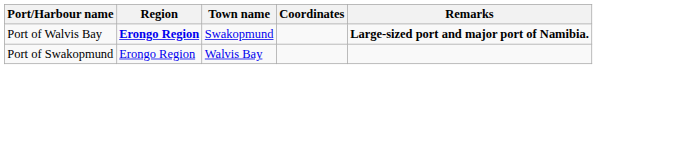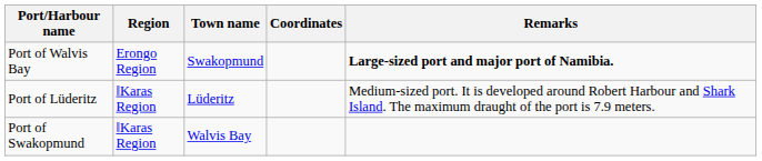 <table class="wikitable sortable">
 <tr>
 <th>Port/Harbour name</th>
 <th>Region</th>
 <th>Town name</th>
 <th>Coordinates</th>
 <th>Remarks</th>
 </tr>
 <tr>
 <td>Port of Walvis Bay</td>
-<td><strong><a href='#'>Erongo Region</a></strong></td>
+<td><a href='#'>Erongo Region</a></td>
 <td><a href='#'>Swakopmund</a></td>
 <td></td>
 <td><strong>Large-sized port and major port of Namibia.</strong></td>
 </tr>
 <tr>
+<td>Port of Lüderitz</td>
+<td><a href='#'>ǁKaras Region</a></td>
+<td><a href='#'>Lüderitz</a></td>
+<td></td>
+<td>Medium-sized port. It is developed around Robert Harbour and <a href='#'>Shark Island</a>. The maximum draught of the port is 7.9 meters.</td>
+</tr>
+<tr>
 <td>Port of Swakopmund</td>
-<td><a href='#'>Erongo Region</a></td>
+<td><a href='#'>ǁKaras Region</a></td>
 <td><a href='#'>Walvis Bay</a></td>
 <td></td>
 <td></td>
 </tr>
 </table>
